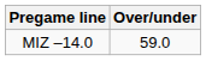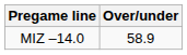 <table class="wikitable">
 <tr align="center">
 <th style=>Pregame line</th>
 <th style=>Over/under</th>
 </tr>
 <tr align="center">
 <td>MIZ –14.0</td>
-<td>59.0</td>
+<td>58.9</td>
 </tr>
 </table>
